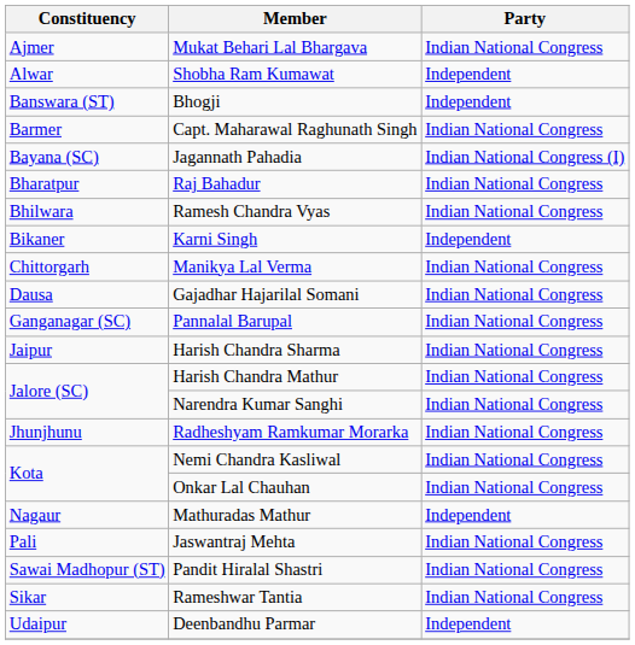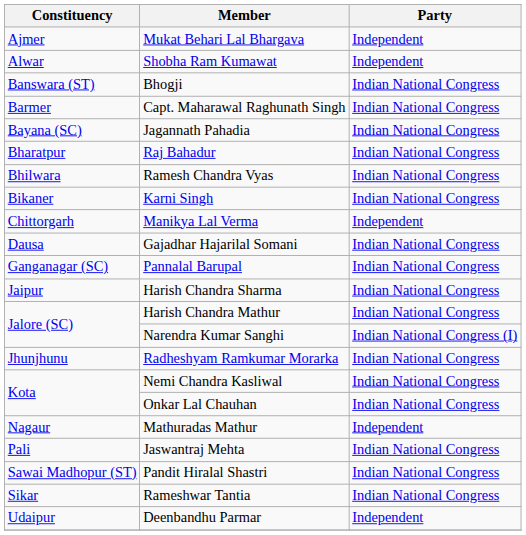 <table class="wikitable sortable">
 <tr>
 <th>Constituency</th>
 <th>Member</th>
 <th>Party</th>
 </tr>
 <tr>
 <td><a href='#'>Ajmer</a></td>
 <td><a href='#'>Mukat Behari Lal Bhargava</a></td>
-<td><a href='#'>Indian National Congress</a></td>
+<td><a href='#'>Independent</a></td>
 </tr>
 <tr>
 <td><a href='#'>Alwar</a></td>
 <td><a href='#'>Shobha Ram Kumawat</a></td>
 <td><a href='#'>Independent</a></td>
 </tr>
 <tr>
 <td><a href='#'>Banswara (ST)</a></td>
 <td>Bhogji</td>
-<td><a href='#'>Independent</a></td>
+<td><a href='#'>Indian National Congress</a></td>
 </tr>
 <tr>
 <td><a href='#'>Barmer</a></td>
 <td>Capt. Maharawal Raghunath Singh</td>
 <td><a href='#'>Indian National Congress</a></td>
 </tr>
 <tr>
 <td><a href='#'>Bayana (SC)</a></td>
 <td>Jagannath Pahadia</td>
-<td><a href='#'>Indian National Congress (I)</a></td>
+<td><a href='#'>Indian National Congress</a></td>
 </tr>
 <tr>
 <td><a href='#'>Bharatpur</a></td>
 <td><a href='#'>Raj Bahadur</a></td>
 <td><a href='#'>Indian National Congress</a></td>
 </tr>
 <tr>
 <td><a href='#'>Bhilwara</a></td>
 <td>Ramesh Chandra Vyas</td>
 <td><a href='#'>Indian National Congress</a></td>
 </tr>
 <tr>
 <td><a href='#'>Bikaner</a></td>
 <td><a href='#'>Karni Singh</a></td>
-<td><a href='#'>Independent</a></td>
+<td><a href='#'>Indian National Congress</a></td>
 </tr>
 <tr>
 <td><a href='#'>Chittorgarh</a></td>
 <td><a href='#'>Manikya Lal Verma</a></td>
-<td><a href='#'>Indian National Congress</a></td>
+<td><a href='#'>Independent</a></td>
 </tr>
 <tr>
 <td><a href='#'>Dausa</a></td>
 <td>Gajadhar Hajarilal Somani</td>
 <td><a href='#'>Indian National Congress</a></td>
 </tr>
 <tr>
 <td><a href='#'>Ganganagar (SC)</a></td>
 <td><a href='#'>Pannalal Barupal</a></td>
 <td><a href='#'>Indian National Congress</a></td>
 </tr>
 <tr>
 <td><a href='#'>Jaipur</a></td>
 <td>Harish Chandra Sharma</td>
 <td><a href='#'>Indian National Congress</a></td>
 </tr>
 <tr>
 <td rowspan="2"><a href='#'>Jalore (SC)</a></td>
 <td>Harish Chandra Mathur</td>
 <td><a href='#'>Indian National Congress</a></td>
 </tr>
 <tr>
 <td>Narendra Kumar Sanghi</td>
-<td><a href='#'>Indian National Congress</a></td>
+<td><a href='#'>Indian National Congress (I)</a></td>
 </tr>
 <tr>
 <td><a href='#'>Jhunjhunu</a></td>
 <td><a href='#'>Radheshyam Ramkumar Morarka</a></td>
 <td><a href='#'>Indian National Congress</a></td>
 </tr>
 <tr>
 <td rowspan="2"><a href='#'>Kota</a></td>
 <td>Nemi Chandra Kasliwal</td>
 <td><a href='#'>Indian National Congress</a></td>
 </tr>
 <tr>
 <td>Onkar Lal Chauhan</td>
 <td><a href='#'>Indian National Congress</a></td>
 </tr>
 <tr>
 <td><a href='#'>Nagaur</a></td>
 <td>Mathuradas Mathur</td>
 <td><a href='#'>Independent</a></td>
 </tr>
 <tr>
 <td><a href='#'>Pali</a></td>
 <td>Jaswantraj Mehta</td>
 <td><a href='#'>Indian National Congress</a></td>
 </tr>
 <tr>
 <td><a href='#'>Sawai Madhopur (ST)</a></td>
 <td>Pandit Hiralal Shastri</td>
 <td><a href='#'>Indian National Congress</a></td>
 </tr>
 <tr>
 <td><a href='#'>Sikar</a></td>
 <td>Rameshwar Tantia</td>
 <td><a href='#'>Indian National Congress</a></td>
 </tr>
 <tr>
 <td><a href='#'>Udaipur</a></td>
 <td>Deenbandhu Parmar</td>
 <td><a href='#'>Independent</a></td>
 </tr>
 <tr>
 </tr>
 </table>
